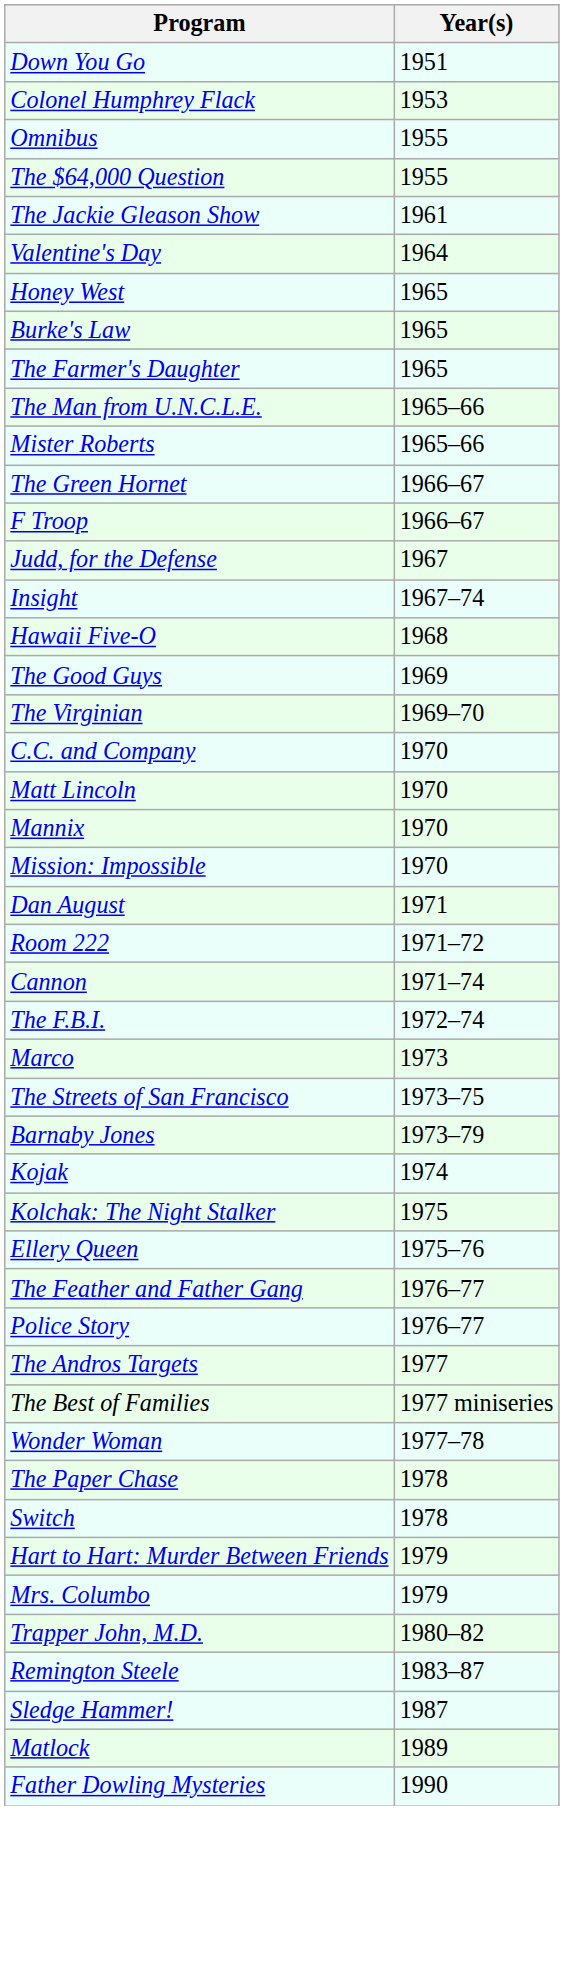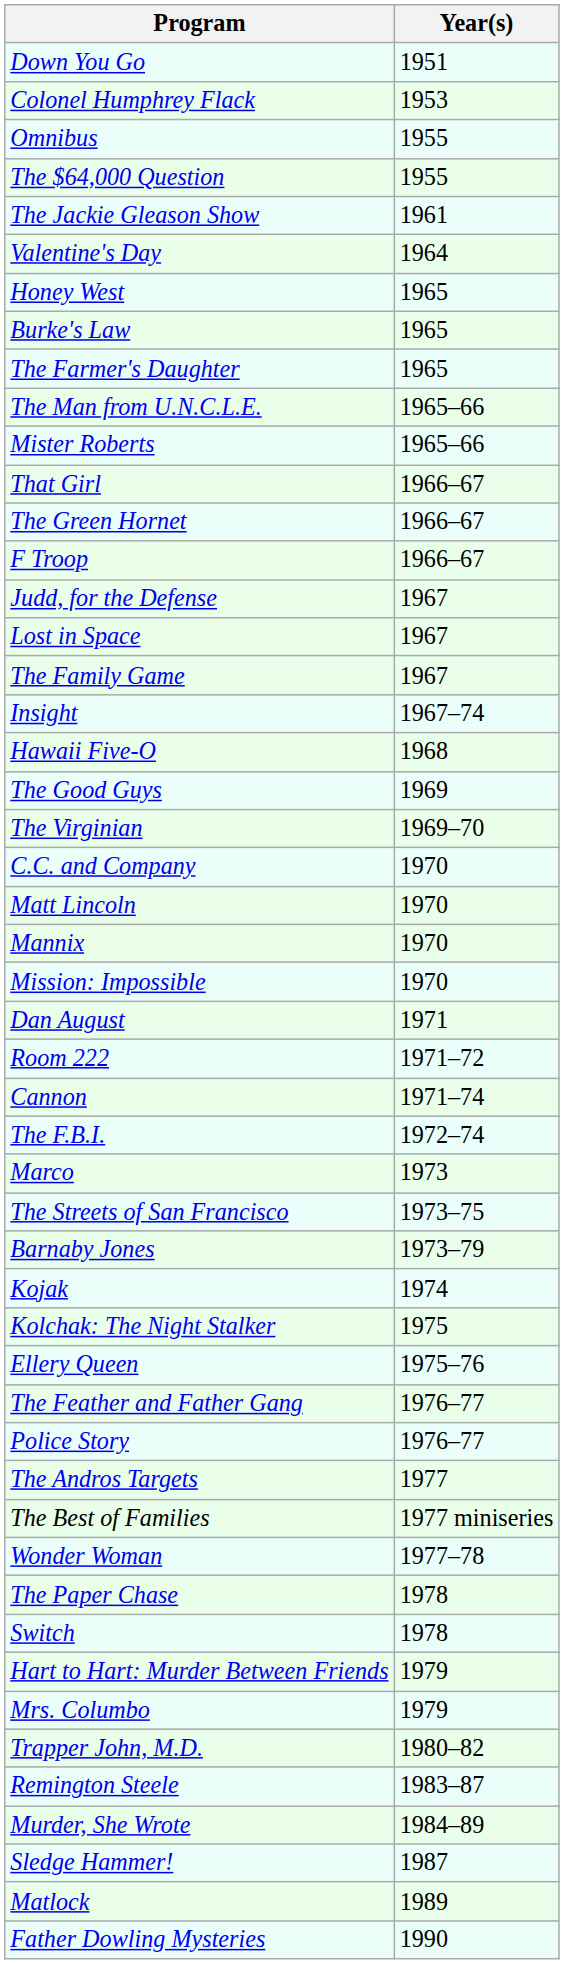 <table class="wikitable" style="background:#EAFFFA">
 <tr>
 <th>Program</th>
 <th>Year(s)</th>
 </tr>
 <tr>
 <td><em><a href='#'>Down You Go</a></em></td>
 <td>1951</td>
 </tr>
 <tr bgcolor="EAFFEA">
 <td><em><a href='#'>Colonel Humphrey Flack</a></em></td>
 <td>1953</td>
 </tr>
 <tr>
 <td><em><a href='#'>Omnibus</a></em></td>
 <td>1955</td>
 </tr>
 <tr bgcolor="EAFFEA">
 <td><em><a href='#'>The $64,000 Question</a></em></td>
 <td>1955</td>
 </tr>
 <tr>
 <td><em><a href='#'>The Jackie Gleason Show</a></em></td>
 <td>1961</td>
 </tr>
 <tr bgcolor="EAFFEA">
 <td><em><a href='#'>Valentine's Day</a></em></td>
 <td>1964</td>
 </tr>
 <tr>
 <td><em><a href='#'>Honey West</a></em></td>
 <td>1965</td>
 </tr>
 <tr bgcolor="EAFFEA">
 <td><em><a href='#'>Burke's Law</a></em></td>
 <td>1965</td>
 </tr>
 <tr>
 <td><em><a href='#'>The Farmer's Daughter</a></em></td>
 <td>1965</td>
 </tr>
 <tr bgcolor="EAFFEA">
 <td><em><a href='#'>The Man from U.N.C.L.E.</a></em></td>
 <td>1965–66</td>
 </tr>
 <tr>
 <td><em><a href='#'>Mister Roberts</a></em></td>
 <td>1965–66</td>
 </tr>
+<tr bgcolor="EAFFEA">
+<td><em><a href='#'>That Girl</a></em></td>
+<td>1966–67</td>
+</tr>
 <tr>
 <td><em><a href='#'>The Green Hornet</a></em></td>
 <td>1966–67</td>
 </tr>
 <tr bgcolor="EAFFEA">
 <td><em><a href='#'>F Troop</a></em></td>
 <td>1966–67</td>
 </tr>
 <tr bgcolor="EAFFEA">
 <td><em><a href='#'>Judd, for the Defense</a></em></td>
+<td>1967</td>
+</tr>
+<tr bgcolor="EAFFEA">
+<td><em><a href='#'>Lost in Space</a></em></td>
+<td>1967</td>
+</tr>
+<tr bgcolor="EAFFEA">
+<td><em><a href='#'>The Family Game</a></em></td>
 <td>1967</td>
 </tr>
 <tr>
 <td><em><a href='#'>Insight</a></em></td>
 <td>1967–74</td>
 </tr>
 <tr bgcolor="EAFFEA">
 <td><em><a href='#'>Hawaii Five-O</a></em></td>
 <td>1968</td>
 </tr>
 <tr>
 <td><em><a href='#'>The Good Guys</a></em></td>
 <td>1969</td>
 </tr>
 <tr bgcolor="EAFFEA">
 <td><em><a href='#'>The Virginian</a></em></td>
 <td>1969–70</td>
 </tr>
 <tr>
 <td><em><a href='#'>C.C. and Company</a></em></td>
 <td>1970</td>
 </tr>
 <tr bgcolor="EAFFEA">
 <td><em><a href='#'>Matt Lincoln</a></em></td>
 <td>1970</td>
 </tr>
 <tr bgcolor="EAFFEA">
 <td><em><a href='#'>Mannix</a></em></td>
 <td>1970</td>
 </tr>
 <tr>
 <td><em><a href='#'>Mission: Impossible</a></em></td>
 <td>1970</td>
 </tr>
 <tr bgcolor="EAFFEA">
 <td><em><a href='#'>Dan August</a></em></td>
 <td>1971</td>
 </tr>
 <tr>
 <td><em><a href='#'>Room 222</a></em></td>
 <td>1971–72</td>
 </tr>
 <tr bgcolor="EAFFEA">
 <td><em><a href='#'>Cannon</a></em></td>
 <td>1971–74</td>
 </tr>
 <tr>
 <td><em><a href='#'>The F.B.I.</a></em></td>
 <td>1972–74</td>
 </tr>
 <tr bgcolor="EAFFEA">
 <td><em><a href='#'>Marco</a></em></td>
 <td>1973</td>
 </tr>
 <tr>
 <td><em><a href='#'>The Streets of San Francisco</a></em></td>
 <td>1973–75</td>
 </tr>
 <tr bgcolor="EAFFEA">
 <td><em><a href='#'>Barnaby Jones</a></em></td>
 <td>1973–79</td>
 </tr>
 <tr>
 <td><em><a href='#'>Kojak</a></em></td>
 <td>1974</td>
 </tr>
 <tr bgcolor="EAFFEA">
 <td><em><a href='#'>Kolchak: The Night Stalker</a></em></td>
 <td>1975</td>
 </tr>
 <tr>
 <td><em><a href='#'>Ellery Queen</a></em></td>
 <td>1975–76</td>
 </tr>
 <tr bgcolor="EAFFEA">
 <td><em><a href='#'>The Feather and Father Gang</a></em></td>
 <td>1976–77</td>
 </tr>
 <tr>
 <td><em><a href='#'>Police Story</a></em></td>
 <td>1976–77</td>
 </tr>
 <tr bgcolor="EAFFEA">
 <td><em><a href='#'>The Andros Targets</a></em></td>
 <td>1977</td>
 </tr>
 <tr bgcolor="EAFFEA">
 <td><em>The Best of Families</em></td>
 <td>1977 miniseries</td>
 </tr>
 <tr>
 <td><em><a href='#'>Wonder Woman</a></em></td>
 <td>1977–78</td>
 </tr>
 <tr bgcolor="EAFFEA">
 <td><em><a href='#'>The Paper Chase</a></em></td>
 <td>1978</td>
 </tr>
 <tr>
 <td><em><a href='#'>Switch</a></em></td>
 <td>1978</td>
 </tr>
 <tr bgcolor="EAFFEA">
 <td><em><a href='#'>Hart to Hart: Murder Between Friends</a></em></td>
 <td>1979</td>
 </tr>
 <tr>
 <td><em><a href='#'>Mrs. Columbo</a></em></td>
 <td>1979</td>
 </tr>
 <tr bgcolor="EAFFEA">
 <td><em><a href='#'>Trapper John, M.D.</a></em></td>
 <td>1980–82</td>
 </tr>
 <tr>
 <td><em><a href='#'>Remington Steele</a></em></td>
 <td>1983–87</td>
 </tr>
+<tr bgcolor="EAFFEA">
+<td><em><a href='#'>Murder, She Wrote</a></em></td>
+<td>1984–89</td>
+</tr>
 <tr>
 <td><em><a href='#'>Sledge Hammer!</a></em></td>
 <td>1987</td>
 </tr>
 <tr bgcolor="EAFFEA">
 <td><em><a href='#'>Matlock</a></em></td>
 <td>1989</td>
 </tr>
 <tr>
 <td><em><a href='#'>Father Dowling Mysteries</a></em></td>
 <td>1990</td>
 </tr>
 </table>
